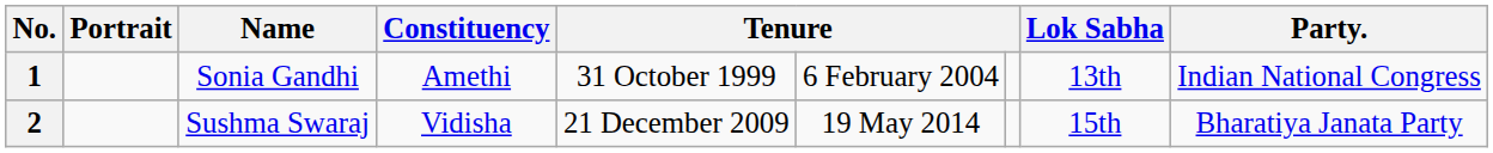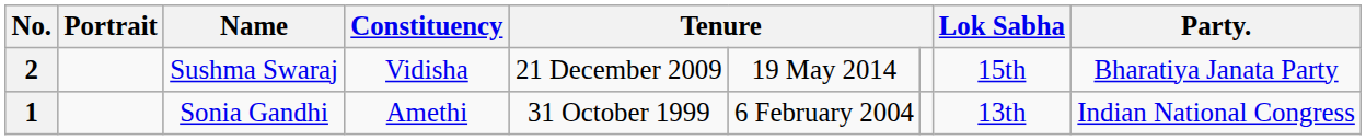 <table class="wikitable mw-collapsible" style="text-align:center">
 <tr>
 <th>No.</th>
 <th>Portrait</th>
 <th>Name</th>
 <th><a href='#'>Constituency</a></th>
 <th colspan="3">Tenure</th>
 <th><a href='#'>Lok Sabha</a></th>
 <th>Party.</th>
+</tr>
+<tr>
+<th>2</th>
+<td></td>
+<td><a href='#'>Sushma Swaraj</a></td>
+<td><a href='#'>Vidisha</a></td>
+<td>21 December 2009</td>
+<td>19 May 2014</td>
+<td></td>
+<td><a href='#'>15th</a></td>
+<td><a href='#'>Bharatiya Janata Party</a></td>
 </tr>
 <tr>
 <th>1</th>
 <td></td>
 <td><a href='#'>Sonia Gandhi</a></td>
 <td><a href='#'>Amethi</a></td>
 <td>31 October 1999</td>
 <td>6 February 2004</td>
 <td></td>
 <td><a href='#'>13th</a></td>
 <td><a href='#'>Indian National Congress</a></td>
 </tr>
-<tr>
-<th>2</th>
-<td></td>
-<td><a href='#'>Sushma Swaraj</a></td>
-<td><a href='#'>Vidisha</a></td>
-<td>21 December 2009</td>
-<td>19 May 2014</td>
-<td></td>
-<td><a href='#'>15th</a></td>
-<td><a href='#'>Bharatiya Janata Party</a></td>
-</tr>
 </table>
